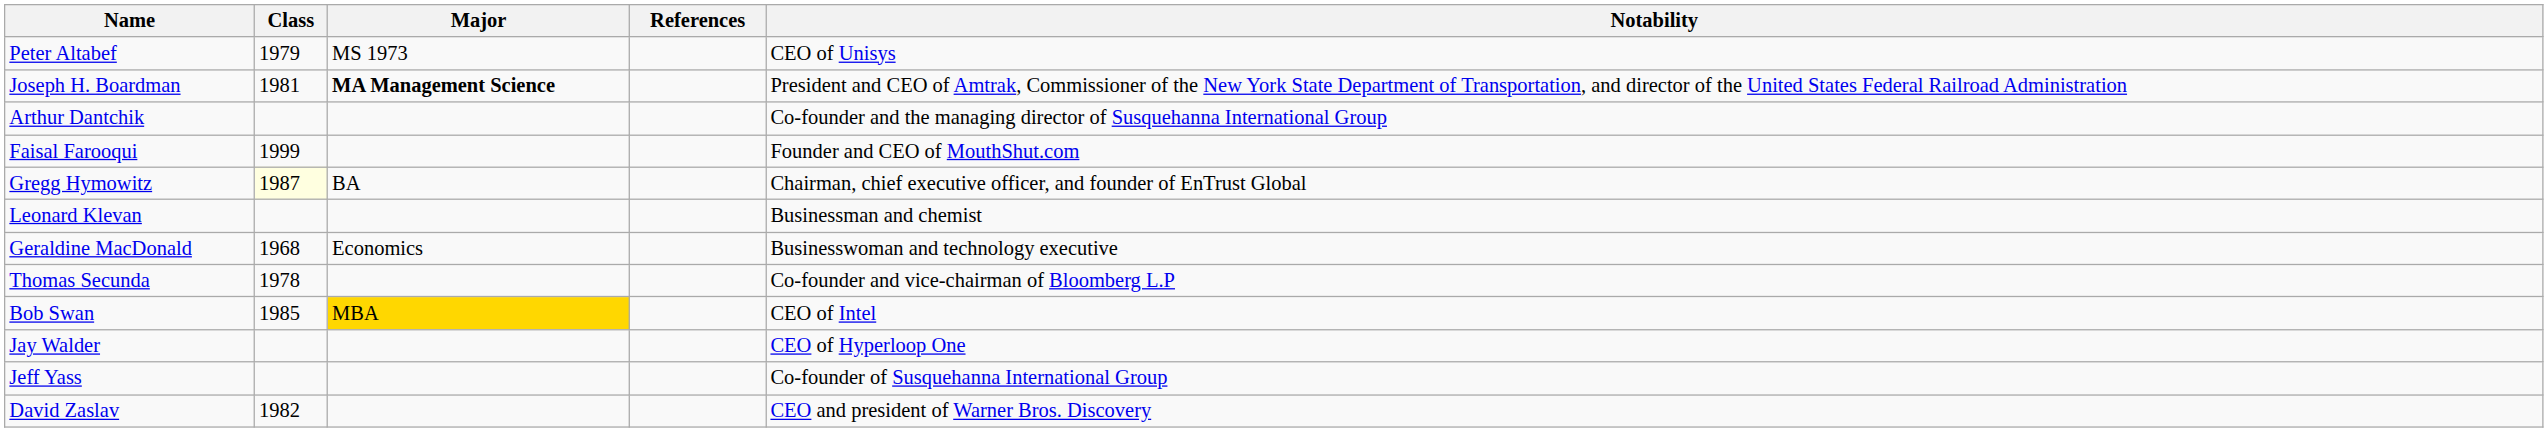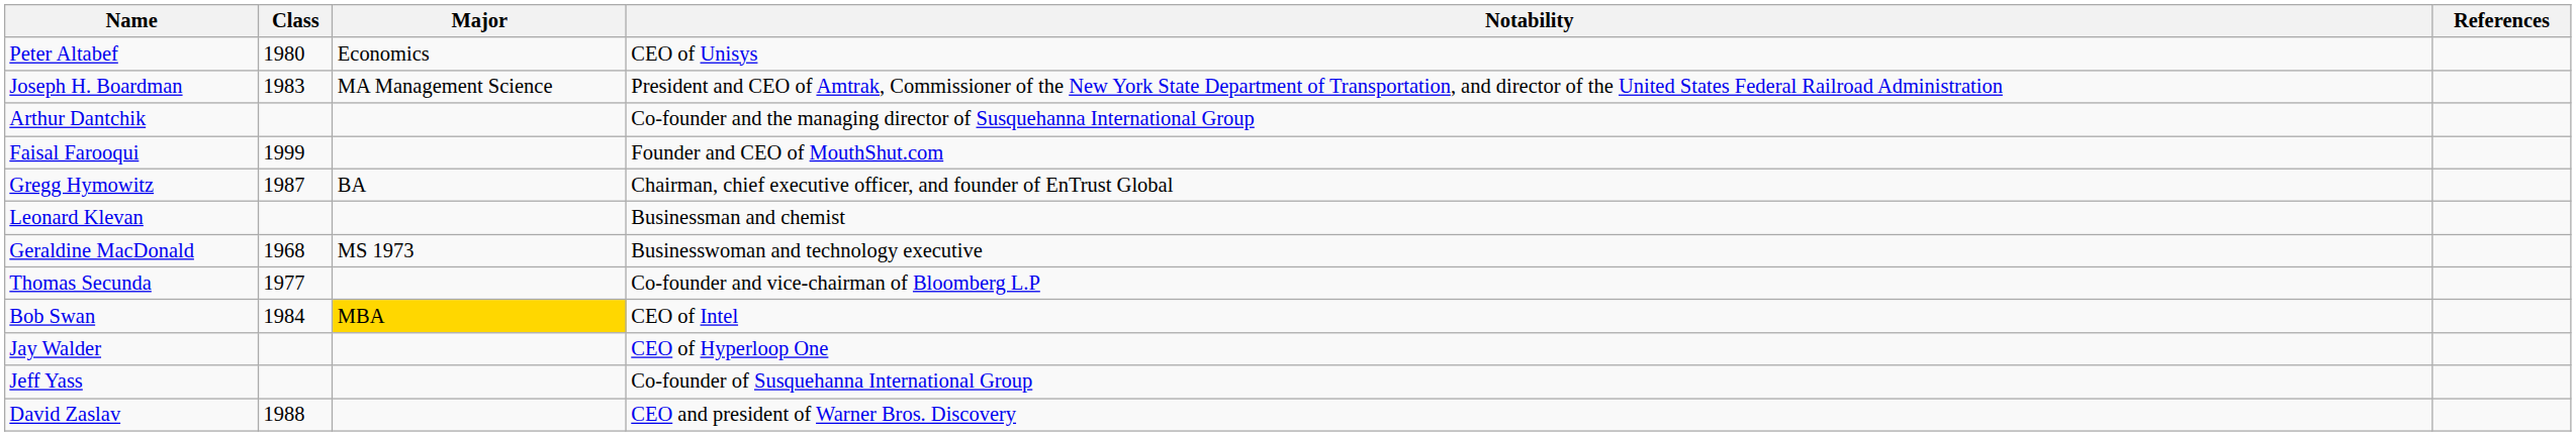 <table class="wikitable sortable" style="width:100%;">
 <tr>
 <th>Name</th>
 <th>Class</th>
 <th>Major</th>
+<th>Notability</th>
 <th>References</th>
-<th>Notability</th>
 </tr>
 <tr>
 <td><a href='#'>Peter Altabef</a></td>
-<td>1979</td>
-<td>MS 1973</td>
+<td>1980</td>
+<td>Economics</td>
+<td>CEO of <a href='#'>Unisys</a></td>
 <td></td>
-<td>CEO of <a href='#'>Unisys</a></td>
 </tr>
 <tr>
 <td><a href='#'>Joseph H. Boardman</a></td>
-<td>1981</td>
-<td><strong>MA Management Science</strong></td>
+<td>1983</td>
+<td>MA Management Science</td>
+<td>President and CEO of <a href='#'>Amtrak</a>, Commissioner of the <a href='#'>New York State Department of Transportation</a>, and director of the <a href='#'>United States Federal Railroad Administration</a></td>
 <td></td>
-<td>President and CEO of <a href='#'>Amtrak</a>, Commissioner of the <a href='#'>New York State Department of Transportation</a>, and director of the <a href='#'>United States Federal Railroad Administration</a></td>
 </tr>
 <tr>
 <td><a href='#'>Arthur Dantchik</a></td>
 <td></td>
 <td></td>
+<td>Co-founder and the managing director of <a href='#'>Susquehanna International Group</a></td>
 <td></td>
-<td>Co-founder and the managing director of <a href='#'>Susquehanna International Group</a></td>
 </tr>
 <tr>
 <td><a href='#'>Faisal Farooqui</a></td>
 <td>1999</td>
 <td></td>
+<td>Founder and CEO of <a href='#'>MouthShut.com</a></td>
 <td></td>
-<td>Founder and CEO of <a href='#'>MouthShut.com</a></td>
 </tr>
 <tr>
 <td><a href='#'>Gregg Hymowitz</a></td>
-<td style="background: lightyellow;">1987</td>
+<td>1987</td>
 <td>BA</td>
+<td>Chairman, chief executive officer, and founder of EnTrust Global</td>
 <td></td>
-<td>Chairman, chief executive officer, and founder of EnTrust Global</td>
 </tr>
 <tr>
 <td><a href='#'>Leonard Klevan</a></td>
 <td></td>
 <td></td>
+<td>Businessman and chemist</td>
 <td></td>
-<td>Businessman and chemist</td>
 </tr>
 <tr>
 <td><a href='#'>Geraldine MacDonald</a></td>
 <td>1968</td>
-<td>Economics</td>
+<td>MS 1973</td>
+<td>Businesswoman and technology executive</td>
 <td></td>
-<td>Businesswoman and technology executive</td>
 </tr>
 <tr>
 <td><a href='#'>Thomas Secunda</a></td>
-<td>1978</td>
-<td></td>
+<td>1977</td>
 <td></td>
 <td>Co-founder and vice-chairman of <a href='#'>Bloomberg L.P</a></td>
+<td></td>
 </tr>
 <tr>
 <td><a href='#'>Bob Swan</a></td>
-<td>1985</td>
+<td>1984</td>
 <td style="background: gold;">MBA</td>
+<td>CEO of <a href='#'>Intel</a></td>
 <td></td>
-<td>CEO of <a href='#'>Intel</a></td>
 </tr>
 <tr>
 <td><a href='#'>Jay Walder</a></td>
 <td></td>
 <td></td>
+<td><a href='#'>CEO</a> of <a href='#'>Hyperloop One</a></td>
 <td></td>
-<td><a href='#'>CEO</a> of <a href='#'>Hyperloop One</a></td>
 </tr>
 <tr>
 <td><a href='#'>Jeff Yass</a></td>
 <td></td>
 <td></td>
+<td>Co-founder of <a href='#'>Susquehanna International Group</a></td>
 <td></td>
-<td>Co-founder of <a href='#'>Susquehanna International Group</a></td>
 </tr>
 <tr>
 <td><a href='#'>David Zaslav</a></td>
-<td>1982</td>
-<td></td>
+<td>1988</td>
 <td></td>
 <td><a href='#'>CEO</a> and president of <a href='#'>Warner Bros. Discovery</a></td>
+<td></td>
 </tr>
 </table>
